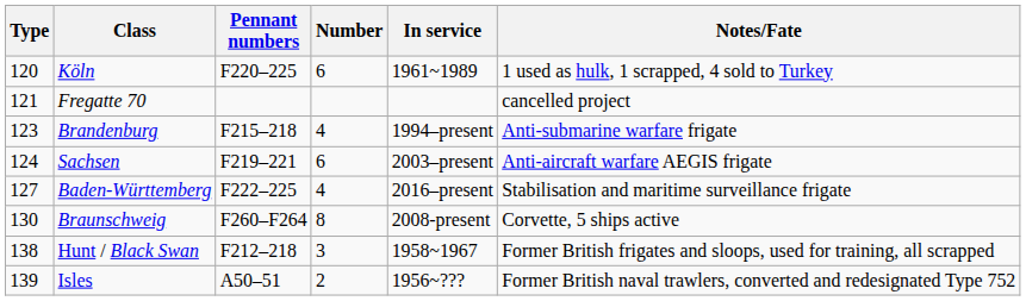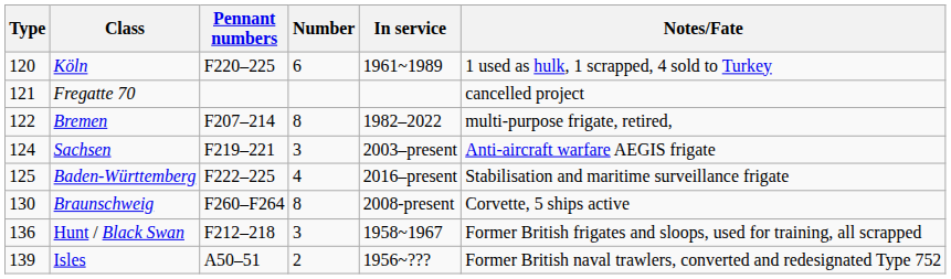 <table class="wikitable">
 <tr>
 <th scope="col">Type</th>
 <th scope="col">Class</th>
 <th scope="col"><a href='#'>Pennant<br>numbers</a></th>
 <th scope="col">Number</th>
 <th scope="col">In service</th>
 <th scope="col">Notes/Fate</th>
 </tr>
 <tr>
 <td>120</td>
 <td><a href='#'><em>Köln</em></a></td>
 <td>F220–225</td>
 <td>6</td>
 <td>1961~1989</td>
 <td>1 used as <a href='#'>hulk</a>, 1 scrapped, 4 sold to <a href='#'>Turkey</a></td>
 </tr>
 <tr>
 <td>121</td>
 <td><em>Fregatte 70</em></td>
 <td></td>
 <td></td>
 <td></td>
 <td>cancelled project</td>
 </tr>
 <tr>
-<td>123</td>
-<td><a href='#'><em>Brandenburg</em></a></td>
-<td>F215–218</td>
-<td>4</td>
-<td>1994–present</td>
-<td><a href='#'>Anti-submarine warfare</a> frigate</td>
+<td>122</td>
+<td><a href='#'><em>Bremen</em></a></td>
+<td>F207–214</td>
+<td>8</td>
+<td>1982–2022</td>
+<td>multi-purpose frigate, retired,</td>
 </tr>
 <tr>
 <td>124</td>
 <td><a href='#'><em>Sachsen</em></a></td>
 <td>F219–221</td>
-<td>6</td>
+<td>3</td>
 <td>2003–present</td>
 <td><a href='#'>Anti-aircraft warfare</a> AEGIS frigate</td>
 </tr>
 <tr>
-<td>127</td>
+<td>125</td>
 <td><a href='#'><em>Baden-Württemberg</em></a></td>
 <td>F222–225</td>
 <td>4</td>
 <td>2016–present</td>
 <td>Stabilisation and maritime surveillance frigate</td>
 </tr>
 <tr>
 <td>130</td>
 <td><a href='#'><em>Braunschweig</em></a></td>
 <td>F260–F264</td>
 <td>8</td>
 <td>2008-present</td>
 <td>Corvette, 5 ships active</td>
 </tr>
 <tr>
-<td>138</td>
+<td>136</td>
 <td><a href='#'>Hunt</a> / <a href='#'><em>Black Swan</em></a></td>
 <td>F212–218</td>
 <td>3</td>
 <td>1958~1967</td>
 <td>Former British frigates and sloops, used for training, all scrapped</td>
 </tr>
 <tr>
 <td>139</td>
 <td><a href='#'>Isles</a></td>
 <td>A50–51</td>
 <td>2</td>
 <td>1956~???</td>
 <td>Former British naval trawlers, converted and redesignated Type 752</td>
 </tr>
 </table>
